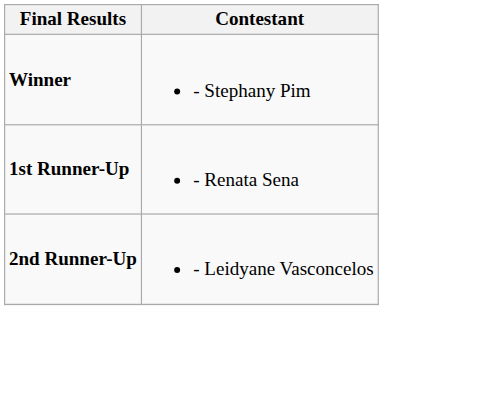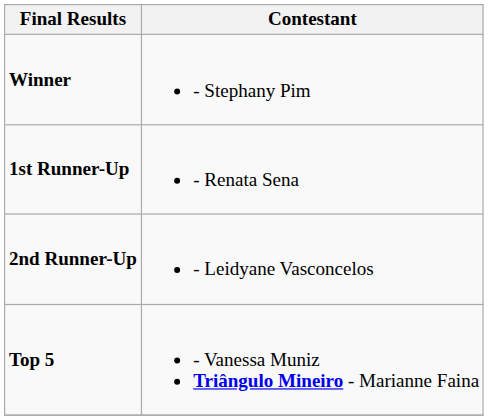 <table class="wikitable">
 <tr>
 <th>Final Results</th>
 <th>Contestant</th>
 </tr>
 <tr>
 <td><strong>Winner</strong></td>
 <td><br><ul><li><strong></strong> - Stephany Pim</li></ul></td>
 </tr>
 <tr>
 <td><strong>1st Runner-Up</strong></td>
 <td><br><ul><li><strong></strong> - Renata Sena</li></ul></td>
 </tr>
 <tr>
 <td><strong>2nd Runner-Up</strong></td>
 <td><br><ul><li><strong></strong> - Leidyane Vasconcelos</li></ul></td>
 </tr>
 <tr>
+<td><strong>Top 5</strong></td>
+<td><br><ul><li><strong></strong> - Vanessa Muniz</li><li><strong> <a href='#'>Triângulo Mineiro</a></strong> - Marianne Faina</li></ul></td>
+</tr>
+<tr>
 </tr>
 </table>
